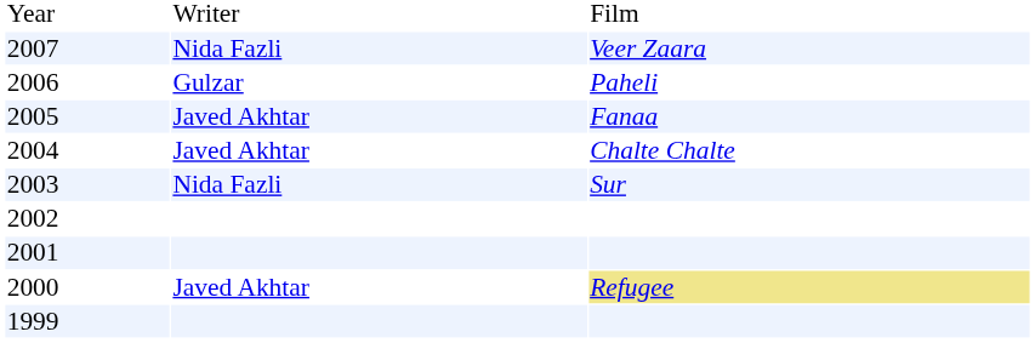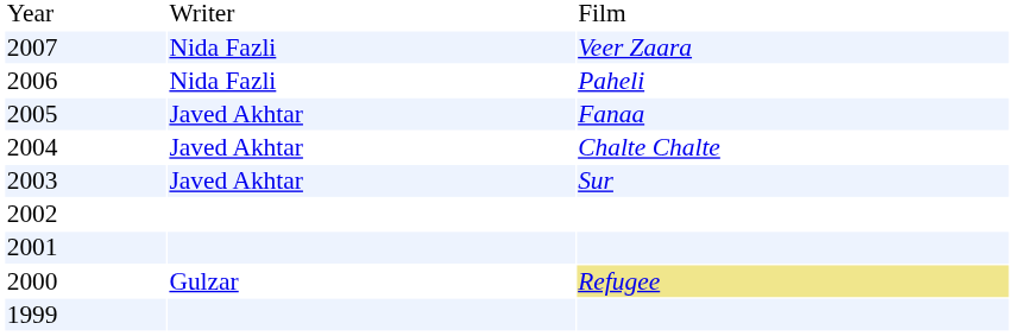 <table width="50%" border="0" cellpadding="1" cellspacing="1">
 <tr>
 <td>Year</td>
 <td>Writer</td>
 <td>Film</td>
 </tr>
 <tr bgcolor="#edf3fe">
 <td>2007</td>
 <td><a href='#'>Nida Fazli</a></td>
 <td><em><a href='#'>Veer Zaara</a></em></td>
 </tr>
 <tr>
 <td>2006</td>
-<td><a href='#'>Gulzar</a></td>
+<td><a href='#'>Nida Fazli</a></td>
 <td><em><a href='#'>Paheli</a></em></td>
 </tr>
 <tr bgcolor="#edf3fe">
 <td>2005</td>
 <td><a href='#'>Javed Akhtar</a></td>
 <td><em><a href='#'>Fanaa</a></em></td>
 </tr>
 <tr>
 <td>2004</td>
 <td><a href='#'>Javed Akhtar</a></td>
 <td><em><a href='#'>Chalte Chalte</a></em></td>
 </tr>
 <tr bgcolor="#edf3fe">
 <td>2003</td>
-<td><a href='#'>Nida Fazli</a></td>
+<td><a href='#'>Javed Akhtar</a></td>
 <td><em><a href='#'>Sur</a></em></td>
 </tr>
 <tr>
 <td>2002</td>
 <td></td>
 <td></td>
 </tr>
 <tr bgcolor="#edf3fe">
 <td>2001</td>
 <td></td>
 <td></td>
 </tr>
 <tr>
 <td>2000</td>
-<td><a href='#'>Javed Akhtar</a></td>
+<td><a href='#'>Gulzar</a></td>
 <td style="background: khaki;"><em><a href='#'>Refugee</a></em></td>
 </tr>
 <tr bgcolor="#edf3fe">
 <td>1999</td>
 <td></td>
 <td></td>
 </tr>
 </table>
